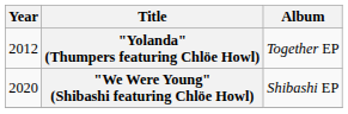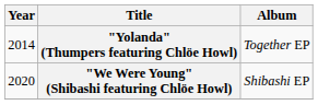 <table class="wikitable plainrowheaders" style="text-align:center;">
 <tr>
 <th scope="col">Year</th>
 <th scope="col">Title</th>
 <th scope="col">Album</th>
 </tr>
 <tr>
-<td rowspan="1">2012</td>
+<td rowspan="1">2014</td>
 <th scope="row">"Yolanda"<br><span>(Thumpers featuring Chlöe Howl)</span></th>
 <td><em>Together</em> EP</td>
 </tr>
 <tr>
 <td rowspan="1">2020</td>
 <th scope="row">"We Were Young"<br><span>(Shibashi featuring Chlöe Howl)</span></th>
 <td><em>Shibashi</em> EP</td>
 </tr>
 <tr>
 </tr>
 </table>
